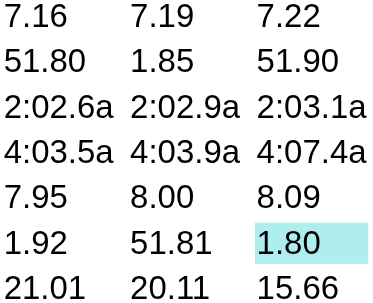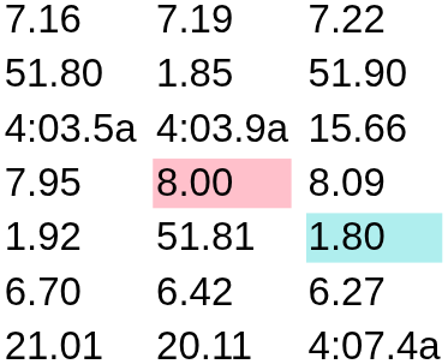 <table>
 <tr>
 <td></td>
 <td></td>
 <td>7.16</td>
 <td></td>
 <td>7.19</td>
 <td></td>
 <td>7.22</td>
 </tr>
 <tr>
 <td></td>
 <td></td>
 <td>51.80</td>
 <td></td>
 <td>1.85</td>
 <td></td>
 <td>51.90</td>
 </tr>
 <tr>
 <td></td>
 <td></td>
-<td>2:02.6a</td>
-<td></td>
-<td>2:02.9a</td>
-<td></td>
-<td>2:03.1a</td>
-</tr>
-<tr>
-<td></td>
-<td></td>
 <td>4:03.5a </td>
 <td></td>
 <td>4:03.9a</td>
 <td></td>
-<td>4:07.4a</td>
+<td>15.66</td>
 </tr>
 <tr>
 <td></td>
 <td></td>
 <td>7.95</td>
 <td></td>
-<td>8.00</td>
+<td style="background: pink;">8.00</td>
 <td></td>
 <td>8.09</td>
 </tr>
 <tr>
 <td></td>
 <td></td>
 <td>1.92</td>
 <td></td>
 <td>51.81</td>
 <td></td>
 <td style="background: paleturquoise;">1.80</td>
 </tr>
 <tr>
 <td></td>
 <td></td>
+<td>6.70</td>
+<td></td>
+<td>6.42</td>
+<td></td>
+<td>6.27</td>
+</tr>
+<tr>
+<td></td>
+<td></td>
 <td>21.01</td>
 <td></td>
 <td>20.11</td>
 <td></td>
-<td>15.66</td>
+<td>4:07.4a</td>
 </tr>
 </table>
